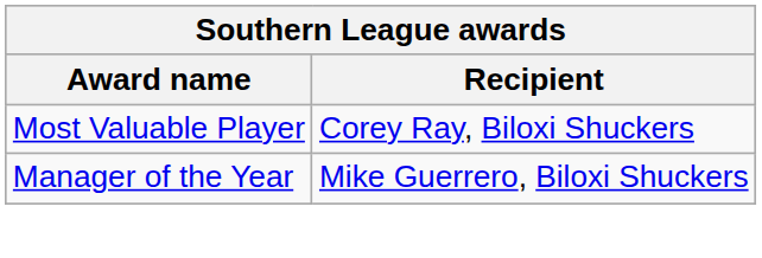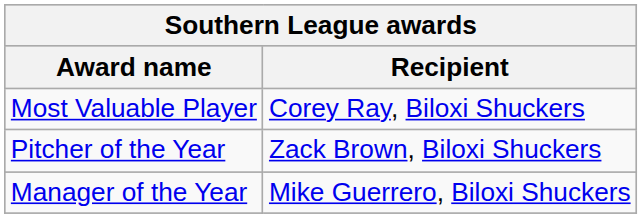 <table class="wikitable">
 <tr>
 <th colspan="2">Southern League awards</th>
 </tr>
 <tr>
 <th>Award name</th>
 <th>Recipient</th>
 </tr>
 <tr>
 <td><a href='#'>Most Valuable Player</a></td>
 <td><a href='#'>Corey Ray</a>, <a href='#'>Biloxi Shuckers</a></td>
 </tr>
 <tr>
+<td><a href='#'>Pitcher of the Year</a></td>
+<td><a href='#'>Zack Brown</a>, <a href='#'>Biloxi Shuckers</a></td>
+</tr>
+<tr>
 <td><a href='#'>Manager of the Year</a></td>
 <td><a href='#'>Mike Guerrero</a>, <a href='#'>Biloxi Shuckers</a></td>
 </tr>
 </table>
